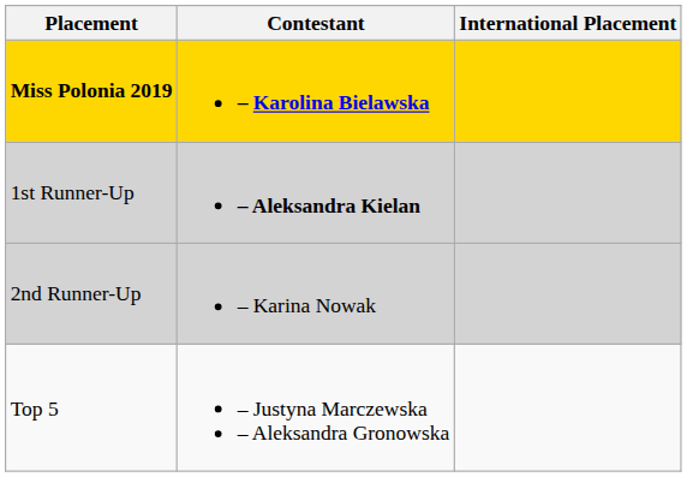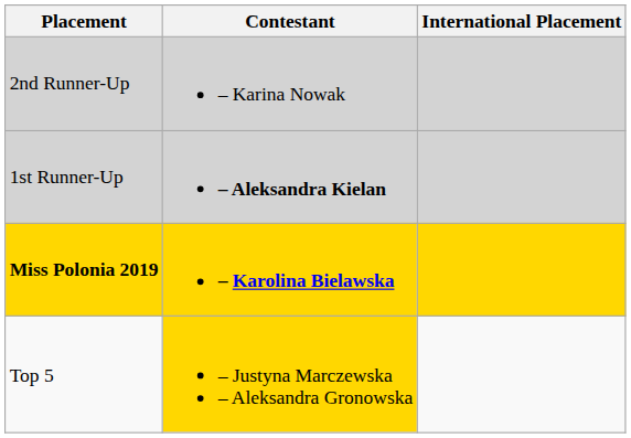 <table class="wikitable sortable" style="font-size: 95%;">
 <tr>
 <th>Placement</th>
 <th>Contestant</th>
 <th>International Placement</th>
 </tr>
-<tr style="background:Gold;">
-<td><strong>Miss Polonia 2019</strong></td>
-<td><br><ul><li><strong> – <a href='#'>Karolina Bielawska</a></strong></li></ul></td>
+<tr style="background:#D3D3D3;">
+<td>2nd Runner-Up</td>
+<td><br><ul><li> – Karina Nowak</li></ul></td>
 <td></td>
 </tr>
 <tr style="background:#D3D3D3;">
 <td>1st Runner-Up</td>
 <td><strong><br><ul><li> – Aleksandra Kielan</li></ul></strong></td>
 <td></td>
 </tr>
-<tr style="background:#D3D3D3;">
-<td>2nd Runner-Up</td>
-<td><br><ul><li> – Karina Nowak</li></ul></td>
+<tr style="background:Gold;">
+<td><strong>Miss Polonia 2019</strong></td>
+<td><br><ul><li><strong> – <a href='#'>Karolina Bielawska</a></strong></li></ul></td>
 <td></td>
 </tr>
 <tr>
 <td>Top 5</td>
-<td><br><ul><li> – Justyna Marczewska</li><li> – Aleksandra Gronowska</li></ul></td>
+<td style="background: gold;"><br><ul><li> – Justyna Marczewska</li><li> – Aleksandra Gronowska</li></ul></td>
 </tr>
 </table>
